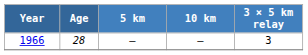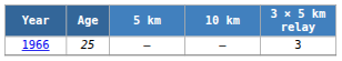 <table class="wikitable" style="font-size:95%; text-align:center; border:grey solid 1px; border-collapse:collapse; background:#ffffff;">
 <tr>
 <th style="background-color:#369; color:white; width:60px;"> Year </th>
 <th style="background-color:#369; color:white; width:40px;"> Age </th>
 <th style="background-color:#4180be; color:white; width:75px;"> 5 km </th>
 <th style="background-color:#4180be; color:white; width:75px;"> 10 km </th>
 <th style="background-color:#4180be; color:white; width:75px;"> 3 × 5 km <br> relay </th>
 </tr>
 <tr>
 <td><a href='#'>1966</a></td>
-<td><em>28</em></td>
+<td><em>25</em></td>
 <td>—</td>
 <td>—</td>
 <td>3</td>
 </tr>
 <tr>
 </tr>
 </table>
